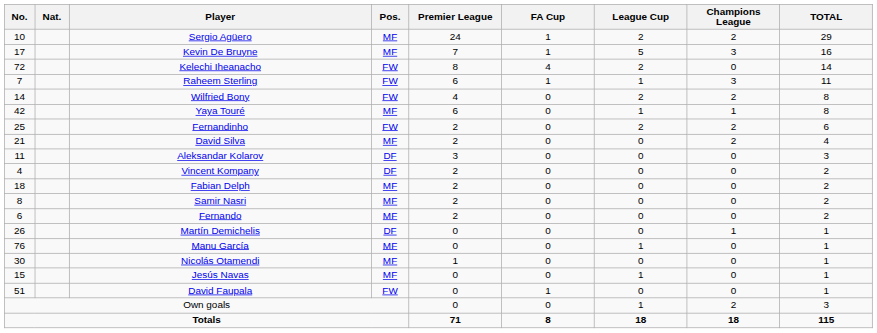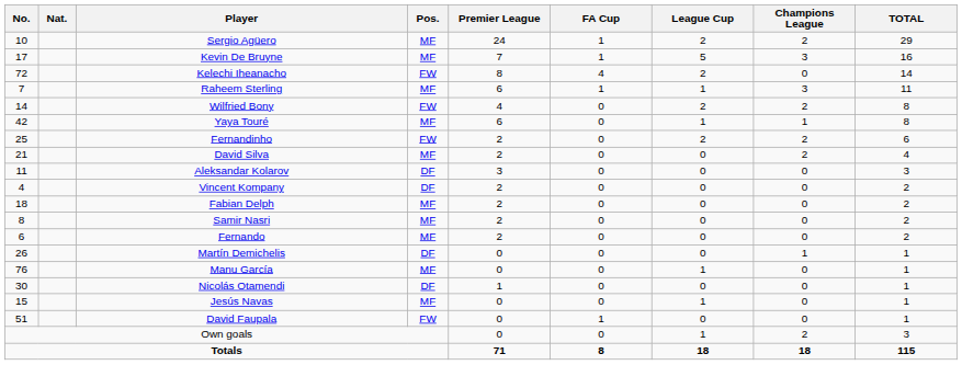 <table class="wikitable sortable alternance" style="font-size:85%; text-align:center; line-height:14px; width:60%;">
 <tr>
 <th width=10>No.</th>
 <th width=10>Nat.</th>
 <th scope="col" style="width:275px;">Player</th>
 <th width=10>Pos.</th>
 <th width=80>Premier League</th>
 <th width=80>FA Cup</th>
 <th width=80>League Cup</th>
 <th width=80>Champions League</th>
 <th width=80>TOTAL</th>
 </tr>
 <tr>
 <td>10</td>
 <td></td>
 <td><a href='#'>Sergio Agüero</a></td>
 <td><a href='#'>MF</a></td>
 <td>24</td>
 <td>1</td>
 <td>2</td>
 <td>2</td>
 <td>29</td>
 </tr>
 <tr>
 <td>17</td>
 <td></td>
 <td><a href='#'>Kevin De Bruyne</a></td>
 <td><a href='#'>MF</a></td>
 <td>7</td>
 <td>1</td>
 <td>5</td>
 <td>3</td>
 <td>16</td>
 </tr>
 <tr>
 <td>72</td>
 <td></td>
 <td><a href='#'>Kelechi Iheanacho</a></td>
 <td><a href='#'>FW</a></td>
 <td>8</td>
 <td>4</td>
 <td>2</td>
 <td>0</td>
 <td>14</td>
 </tr>
 <tr>
 <td>7</td>
 <td></td>
 <td><a href='#'>Raheem Sterling</a></td>
-<td><a href='#'>FW</a></td>
+<td><a href='#'>MF</a></td>
 <td>6</td>
 <td>1</td>
 <td>1</td>
 <td>3</td>
 <td>11</td>
 </tr>
 <tr>
 <td>14</td>
 <td></td>
 <td><a href='#'>Wilfried Bony</a></td>
 <td><a href='#'>FW</a></td>
 <td>4</td>
 <td>0</td>
 <td>2</td>
 <td>2</td>
 <td>8</td>
 </tr>
 <tr>
 <td>42</td>
 <td></td>
 <td><a href='#'>Yaya Touré</a></td>
 <td><a href='#'>MF</a></td>
 <td>6</td>
 <td>0</td>
 <td>1</td>
 <td>1</td>
 <td>8</td>
 </tr>
 <tr>
 <td>25</td>
 <td></td>
 <td><a href='#'>Fernandinho</a></td>
 <td><a href='#'>FW</a></td>
 <td>2</td>
 <td>0</td>
 <td>2</td>
 <td>2</td>
 <td>6</td>
 </tr>
 <tr>
 <td>21</td>
 <td></td>
 <td><a href='#'>David Silva</a></td>
 <td><a href='#'>MF</a></td>
 <td>2</td>
 <td>0</td>
 <td>0</td>
 <td>2</td>
 <td>4</td>
 </tr>
 <tr>
 <td>11</td>
 <td></td>
 <td><a href='#'>Aleksandar Kolarov</a></td>
 <td><a href='#'>DF</a></td>
 <td>3</td>
 <td>0</td>
 <td>0</td>
 <td>0</td>
 <td>3</td>
 </tr>
 <tr>
 <td>4</td>
 <td></td>
 <td><a href='#'>Vincent Kompany</a></td>
 <td><a href='#'>DF</a></td>
 <td>2</td>
 <td>0</td>
 <td>0</td>
 <td>0</td>
 <td>2</td>
 </tr>
 <tr>
 <td>18</td>
 <td></td>
 <td><a href='#'>Fabian Delph</a></td>
 <td><a href='#'>MF</a></td>
 <td>2</td>
 <td>0</td>
 <td>0</td>
 <td>0</td>
 <td>2</td>
 </tr>
 <tr>
 <td>8</td>
 <td></td>
 <td><a href='#'>Samir Nasri</a></td>
 <td><a href='#'>MF</a></td>
 <td>2</td>
 <td>0</td>
 <td>0</td>
 <td>0</td>
 <td>2</td>
 </tr>
 <tr>
 <td>6</td>
 <td></td>
 <td><a href='#'>Fernando</a></td>
 <td><a href='#'>MF</a></td>
 <td>2</td>
 <td>0</td>
 <td>0</td>
 <td>0</td>
 <td>2</td>
 </tr>
 <tr>
 <td>26</td>
 <td></td>
 <td><a href='#'>Martín Demichelis</a></td>
 <td><a href='#'>DF</a></td>
 <td>0</td>
 <td>0</td>
 <td>0</td>
 <td>1</td>
 <td>1</td>
 </tr>
 <tr>
 <td>76</td>
 <td></td>
 <td><a href='#'>Manu García</a></td>
 <td><a href='#'>MF</a></td>
 <td>0</td>
 <td>0</td>
 <td>1</td>
 <td>0</td>
 <td>1</td>
 </tr>
 <tr>
 <td>30</td>
 <td></td>
 <td><a href='#'>Nicolás Otamendi</a></td>
-<td><a href='#'>MF</a></td>
+<td><a href='#'>DF</a></td>
 <td>1</td>
 <td>0</td>
 <td>0</td>
 <td>0</td>
 <td>1</td>
 </tr>
 <tr>
 <td>15</td>
 <td></td>
 <td><a href='#'>Jesús Navas</a></td>
 <td><a href='#'>MF</a></td>
 <td>0</td>
 <td>0</td>
 <td>1</td>
 <td>0</td>
 <td>1</td>
 </tr>
 <tr>
 <td>51</td>
 <td></td>
 <td><a href='#'>David Faupala</a></td>
 <td><a href='#'>FW</a></td>
 <td>0</td>
 <td>1</td>
 <td>0</td>
 <td>0</td>
 <td>1</td>
 </tr>
 <tr class="sortbottom">
 <td colspan="4">Own goals</td>
 <td>0</td>
 <td>0</td>
 <td>1</td>
 <td>2</td>
 <td>3</td>
 </tr>
 <tr class="sortbottom">
 <td colspan="4"><strong>Totals</strong></td>
 <td><strong>71</strong></td>
 <td><strong>8</strong></td>
 <td><strong>18</strong></td>
 <td><strong>18</strong></td>
 <td><strong>115</strong></td>
 </tr>
 </table>
